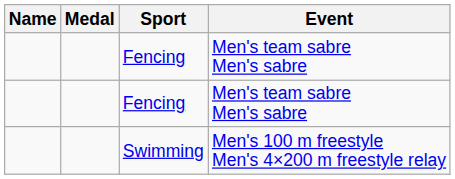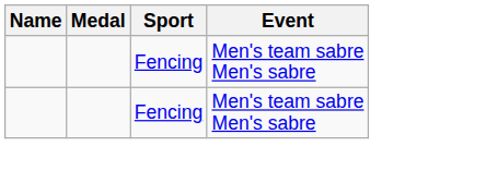 <table class="wikitable sortable" style="font-size:90%">
 <tr>
 <th>Name</th>
 <th>Medal</th>
 <th>Sport</th>
 <th>Event</th>
 </tr>
 <tr>
 <td></td>
 <td><br></td>
 <td><a href='#'>Fencing</a></td>
 <td><a href='#'>Men's team sabre</a><br><a href='#'>Men's sabre</a></td>
 </tr>
 <tr>
 <td></td>
 <td><br></td>
 <td><a href='#'>Fencing</a></td>
 <td><a href='#'>Men's team sabre</a><br><a href='#'>Men's sabre</a></td>
 </tr>
-<tr>
-<td></td>
-<td><br></td>
-<td><a href='#'>Swimming</a></td>
-<td><a href='#'>Men's 100 m freestyle</a><br><a href='#'>Men's 4×200 m freestyle relay</a></td>
-</tr>
 </table>
